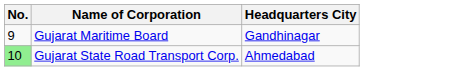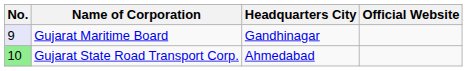 <table class="wikitable">
 <tr>
 <th>No.</th>
 <th>Name of Corporation</th>
 <th>Headquarters City</th>
+<th>Official Website</th>
 </tr>
 <tr>
-<td>9</td>
+<td style="background: lavender;">9</td>
 <td><a href='#'>Gujarat Maritime Board</a></td>
 <td><a href='#'>Gandhinagar</a></td>
+<td></td>
 </tr>
 <tr>
 <td style="background: lightgreen;">10</td>
 <td><a href='#'>Gujarat State Road Transport Corp.</a></td>
 <td><a href='#'>Ahmedabad</a></td>
+<td></td>
 </tr>
 </table>
